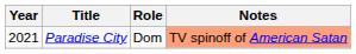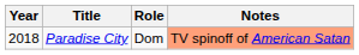 <table class="wikitable sortable">
 <tr>
 <th>Year</th>
 <th>Title</th>
 <th>Role</th>
 <th>Notes</th>
 </tr>
 <tr>
-<td>2021</td>
+<td>2018</td>
 <td><em><a href='#'>Paradise City</a></em></td>
 <td>Dom</td>
 <td style="background: lightsalmon;">TV spinoff of <em><a href='#'>American Satan</a></em></td>
 </tr>
 </table>
